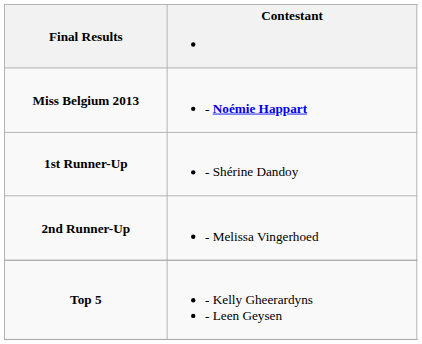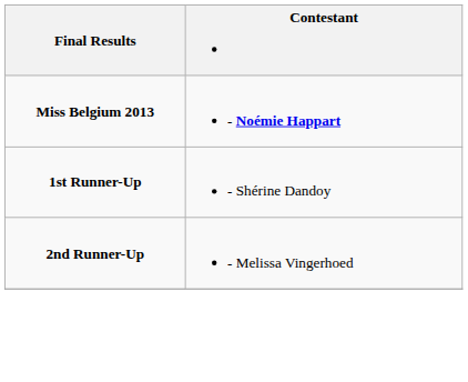 <table class="wikitable sortable" style="font-size:95%;">
 <tr>
 <th width="180">Final Results</th>
 <th width="280">Contestant<br><ul><li></li></ul></th>
 </tr>
 <tr>
 <td style="text-align:center;"><strong>Miss Belgium 2013</strong></td>
 <td><br><ul><li><strong></strong>- <strong><a href='#'>Noémie Happart</a></strong></li></ul></td>
 </tr>
 <tr>
 <td style="text-align:center;"><strong>1st Runner-Up</strong></td>
 <td><br><ul><li><strong></strong> - Shérine Dandoy</li></ul></td>
 </tr>
 <tr>
 <td style="text-align:center;"><strong> 2nd Runner-Up</strong></td>
 <td><br><ul><li><strong></strong> - Melissa Vingerhoed</li></ul></td>
 </tr>
 <tr>
 </tr>
 <tr>
-<td style="text-align:center;"><strong>Top 5</strong></td>
-<td><br><ul><li><strong></strong> - Kelly Gheerardyns</li><li><strong></strong>- Leen Geysen</li></ul></td>
-</tr>
-<tr>
 </tr>
 </table>
